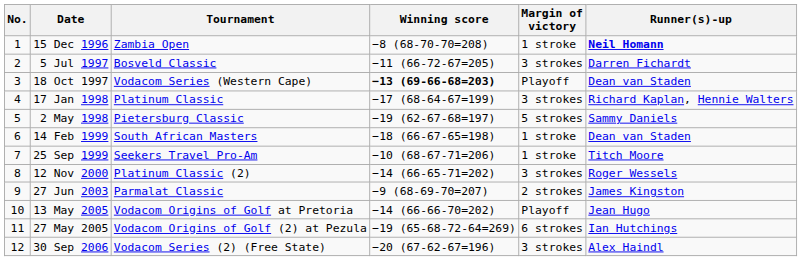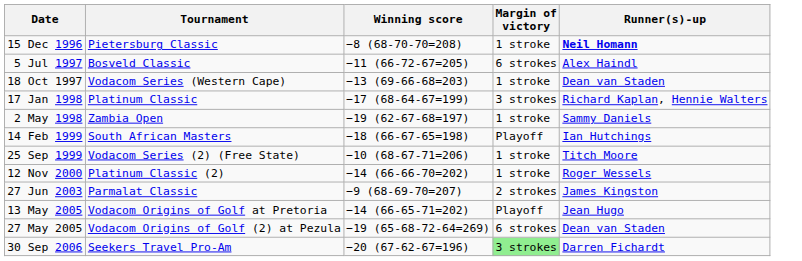 <table class="wikitable" style="font-size:95%;">
 <tr>
-<th>No.</th>
 <th>Date</th>
 <th>Tournament</th>
 <th>Winning score</th>
 <th>Margin of<br>victory</th>
 <th>Runner(s)-up</th>
 </tr>
 <tr>
-<td align=center>1</td>
 <td align=right>15 Dec <a href='#'>1996</a></td>
-<td><a href='#'>Zambia Open</a></td>
+<td><a href='#'>Pietersburg Classic</a></td>
 <td>−8 (68-70-70=208)</td>
 <td>1 stroke</td>
 <td><strong> <a href='#'>Neil Homann</a></strong></td>
 </tr>
 <tr>
-<td align=center>2</td>
 <td align=right>5 Jul <a href='#'>1997</a></td>
 <td><a href='#'>Bosveld Classic</a></td>
 <td>−11 (66-72-67=205)</td>
-<td>3 strokes</td>
-<td> <a href='#'>Darren Fichardt</a></td>
+<td>6 strokes</td>
+<td> <a href='#'>Alex Haindl</a></td>
 </tr>
 <tr>
-<td align=center>3</td>
 <td align=right>18 Oct 1997</td>
 <td><a href='#'>Vodacom Series</a> (Western Cape)</td>
-<td><strong>−13 (69-66-68=203)</strong></td>
-<td>Playoff</td>
+<td>−13 (69-66-68=203)</td>
+<td>1 stroke</td>
 <td> <a href='#'>Dean van Staden</a></td>
 </tr>
 <tr>
-<td align=center>4</td>
 <td align=right>17 Jan <a href='#'>1998</a></td>
 <td><a href='#'>Platinum Classic</a></td>
 <td>−17 (68-64-67=199)</td>
 <td>3 strokes</td>
 <td> <a href='#'>Richard Kaplan</a>,  <a href='#'>Hennie Walters</a></td>
 </tr>
 <tr>
-<td align=center>5</td>
 <td align=right>2 May <a href='#'>1998</a></td>
-<td><a href='#'>Pietersburg Classic</a></td>
+<td><a href='#'>Zambia Open</a></td>
 <td>−19 (62-67-68=197)</td>
-<td>5 strokes</td>
+<td>1 stroke</td>
 <td> <a href='#'>Sammy Daniels</a></td>
 </tr>
 <tr>
-<td align=center>6</td>
 <td align=right>14 Feb <a href='#'>1999</a></td>
 <td><a href='#'>South African Masters</a></td>
 <td>−18 (66-67-65=198)</td>
-<td>1 stroke</td>
-<td> <a href='#'>Dean van Staden</a></td>
+<td>Playoff</td>
+<td> <a href='#'>Ian Hutchings</a></td>
 </tr>
 <tr>
-<td align=center>7</td>
 <td align=right>25 Sep <a href='#'>1999</a></td>
-<td><a href='#'>Seekers Travel Pro-Am</a></td>
+<td><a href='#'>Vodacom Series</a> (2) (Free State)</td>
 <td>−10 (68-67-71=206)</td>
 <td>1 stroke</td>
 <td> <a href='#'>Titch Moore</a></td>
 </tr>
 <tr>
-<td align=center>8</td>
 <td align=right>12 Nov <a href='#'>2000</a></td>
 <td><a href='#'>Platinum Classic</a> (2)</td>
-<td>−14 (66-65-71=202)</td>
-<td>3 strokes</td>
+<td>−14 (66-66-70=202)</td>
+<td>1 stroke</td>
 <td> <a href='#'>Roger Wessels</a></td>
 </tr>
 <tr>
-<td align=center>9</td>
 <td align=right>27 Jun <a href='#'>2003</a></td>
 <td><a href='#'>Parmalat Classic</a></td>
 <td>−9 (68-69-70=207)</td>
 <td>2 strokes</td>
 <td> <a href='#'>James Kingston</a></td>
 </tr>
 <tr>
-<td align=center>10</td>
 <td align=right>13 May <a href='#'>2005</a></td>
 <td><a href='#'>Vodacom Origins of Golf</a> at Pretoria</td>
-<td>−14 (66-66-70=202)</td>
+<td>−14 (66-65-71=202)</td>
 <td>Playoff</td>
 <td> <a href='#'>Jean Hugo</a></td>
 </tr>
 <tr>
-<td align=center>11</td>
 <td align=right>27 May 2005</td>
 <td><a href='#'>Vodacom Origins of Golf</a> (2) at Pezula</td>
 <td>−19 (65-68-72-64=269)</td>
 <td>6 strokes</td>
-<td> <a href='#'>Ian Hutchings</a></td>
+<td> <a href='#'>Dean van Staden</a></td>
 </tr>
 <tr>
-<td align=center>12</td>
 <td align=right>30 Sep <a href='#'>2006</a></td>
-<td><a href='#'>Vodacom Series</a> (2) (Free State)</td>
+<td><a href='#'>Seekers Travel Pro-Am</a></td>
 <td>−20 (67-62-67=196)</td>
-<td>3 strokes</td>
-<td> <a href='#'>Alex Haindl</a></td>
+<td style="background: lightgreen;">3 strokes</td>
+<td> <a href='#'>Darren Fichardt</a></td>
 </tr>
 </table>
